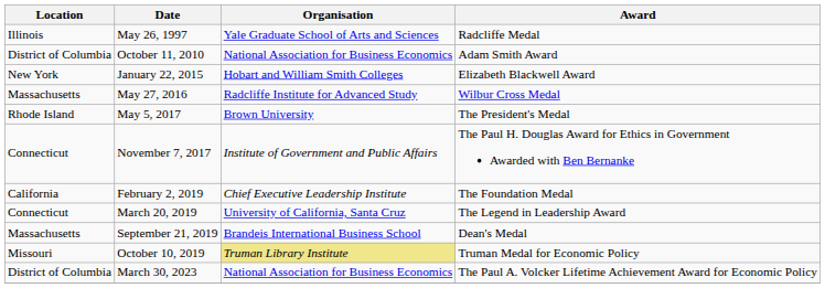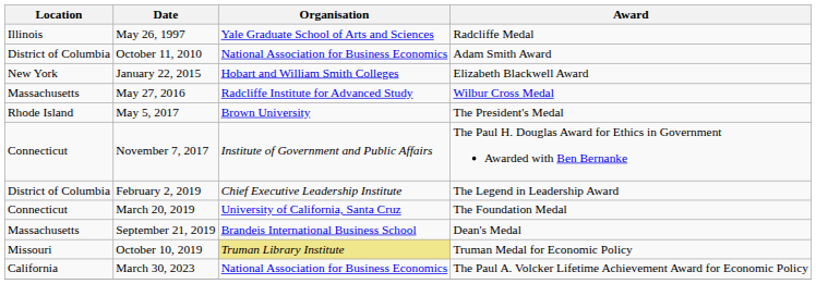 <table class="wikitable">
 <tr>
 <th scope="col">Location</th>
 <th scope="col">Date</th>
 <th scope="col">Organisation</th>
 <th scope="col">Award</th>
 </tr>
 <tr>
 <td>Illinois</td>
 <td>May 26, 1997</td>
 <td><a href='#'>Yale Graduate School of Arts and Sciences</a></td>
 <td>Radcliffe Medal</td>
 </tr>
 <tr>
 <td>District of Columbia</td>
 <td>October 11, 2010</td>
 <td><a href='#'>National Association for Business Economics</a></td>
 <td>Adam Smith Award</td>
 </tr>
 <tr>
 <td>New York</td>
 <td>January 22, 2015</td>
 <td><a href='#'>Hobart and William Smith Colleges</a></td>
 <td>Elizabeth Blackwell Award</td>
 </tr>
 <tr>
 <td>Massachusetts</td>
 <td>May 27, 2016</td>
 <td><a href='#'>Radcliffe Institute for Advanced Study</a></td>
 <td><a href='#'>Wilbur Cross Medal</a></td>
 </tr>
 <tr>
 <td>Rhode Island</td>
 <td>May 5, 2017</td>
 <td><a href='#'>Brown University</a></td>
 <td>The President's Medal</td>
 </tr>
 <tr>
 <td>Connecticut</td>
 <td>November 7, 2017</td>
 <td><em>Institute of Government and Public Affairs</em></td>
 <td>The Paul H. Douglas Award for Ethics in Government<br><ul><li>Awarded with <a href='#'>Ben Bernanke</a></li></ul></td>
 </tr>
 <tr>
-<td>California</td>
+<td>District of Columbia</td>
 <td>February 2, 2019</td>
 <td><em>Chief Executive Leadership Institute</em></td>
-<td>The Foundation Medal</td>
+<td>The Legend in Leadership Award</td>
 </tr>
 <tr>
 <td>Connecticut</td>
 <td>March 20, 2019</td>
 <td><a href='#'>University of California, Santa Cruz</a></td>
-<td>The Legend in Leadership Award</td>
+<td>The Foundation Medal</td>
 </tr>
 <tr>
 <td>Massachusetts</td>
 <td>September 21, 2019</td>
 <td><a href='#'>Brandeis International Business School</a></td>
 <td>Dean's Medal</td>
 </tr>
 <tr>
 <td>Missouri</td>
 <td>October 10, 2019</td>
 <td style="background: khaki;"><em>Truman Library Institute</em></td>
 <td>Truman Medal for Economic Policy</td>
 </tr>
 <tr>
-<td>District of Columbia</td>
+<td>California</td>
 <td>March 30, 2023</td>
 <td><a href='#'>National Association for Business Economics</a></td>
 <td>The Paul A. Volcker Lifetime Achievement Award for Economic Policy</td>
 </tr>
 <tr>
 </tr>
 </table>
